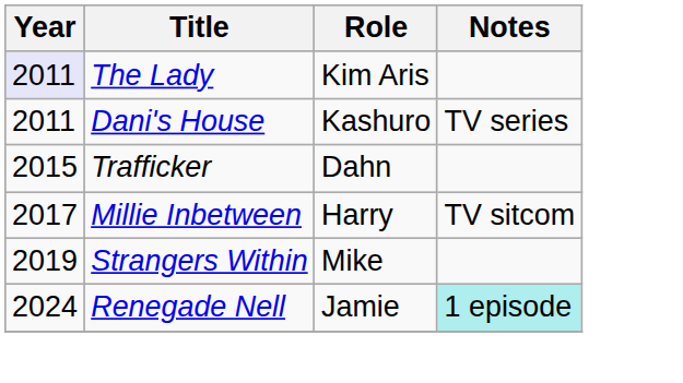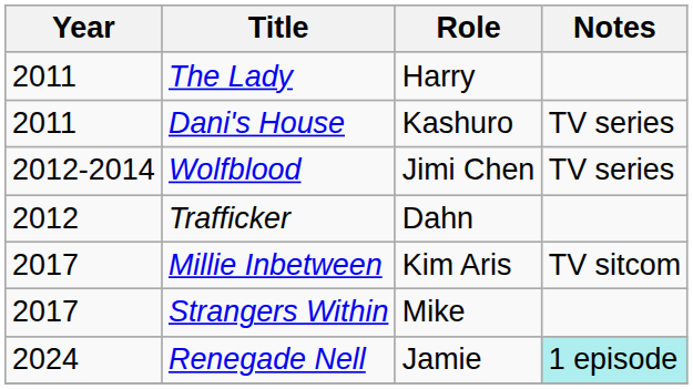 <table class="wikitable sortable">
 <tr>
 <th>Year</th>
 <th>Title</th>
 <th>Role</th>
 <th class="unsortable">Notes</th>
 </tr>
 <tr>
-<td style="background: lavender;">2011</td>
+<td>2011</td>
 <td><em><a href='#'>The Lady</a></em></td>
-<td>Kim Aris</td>
+<td>Harry</td>
 <td></td>
 </tr>
 <tr>
 <td>2011</td>
 <td><em><a href='#'>Dani's House</a></em></td>
 <td>Kashuro</td>
 <td>TV series</td>
 </tr>
 <tr>
-<td>2015</td>
+<td>2012-2014</td>
+<td><em><a href='#'>Wolfblood</a></em></td>
+<td>Jimi Chen</td>
+<td>TV series</td>
+</tr>
+<tr>
+<td>2012</td>
 <td><em>Trafficker</em></td>
 <td>Dahn</td>
 <td></td>
 </tr>
 <tr>
 <td>2017</td>
 <td><em><a href='#'>Millie Inbetween</a></em></td>
-<td>Harry</td>
+<td>Kim Aris</td>
 <td>TV sitcom</td>
 </tr>
 <tr>
-<td>2019</td>
+<td>2017</td>
 <td><em><a href='#'>Strangers Within</a></em></td>
 <td>Mike</td>
 <td></td>
 </tr>
 <tr>
 <td>2024</td>
 <td><em><a href='#'>Renegade Nell</a></em></td>
 <td>Jamie</td>
 <td style="background: paleturquoise;">1 episode</td>
 </tr>
 <tr>
 </tr>
 </table>
